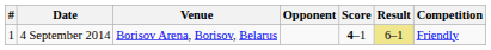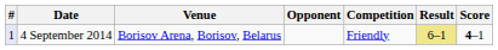 <table class="wikitable" border="1">
 <tr>
 <th>#</th>
 <th>Date</th>
 <th>Venue</th>
 <th>Opponent</th>
+<th>Competition</th>
+<th>Result</th>
 <th>Score</th>
-<th>Result</th>
-<th>Competition</th>
 </tr>
 <tr>
-<td>1</td>
+<td style="background: lavender;">1</td>
 <td>4 September 2014</td>
 <td><a href='#'>Borisov Arena</a>, <a href='#'>Borisov</a>, <a href='#'>Belarus</a></td>
 <td></td>
+<td><a href='#'>Friendly</a></td>
+<td align=center style="background: khaki;">6–1</td>
 <td align=center><strong>4</strong>–1</td>
-<td align=center style="background: khaki;">6–1</td>
-<td><a href='#'>Friendly</a></td>
 </tr>
 </table>
